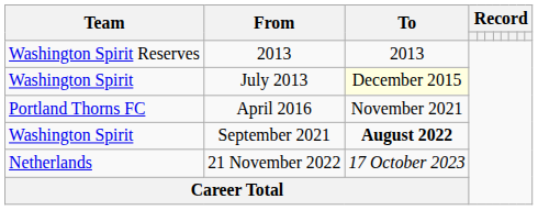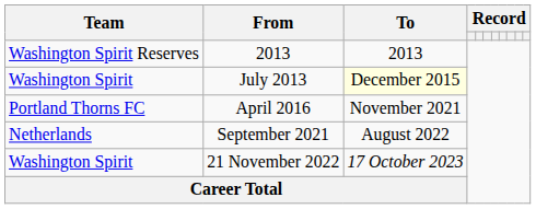 <table class="wikitable" style="text-align: center">
 <tr>
 <th rowspan=2>Team</th>
 <th rowspan=2>From</th>
 <th rowspan=2>To</th>
 <th colspan=8>Record</th>
 </tr>
 <tr>
 <th></th>
 <th></th>
 <th></th>
 <th></th>
 <th></th>
 <th></th>
 <th></th>
 <th></th>
 </tr>
 <tr>
 <td align="left"><a href='#'>Washington Spirit</a> Reserves</td>
 <td>2013</td>
 <td>2013<br></td>
 </tr>
 <tr>
 <td align="left"><a href='#'>Washington Spirit</a></td>
 <td>July 2013</td>
 <td style="background: lightyellow;">December 2015<br></td>
 </tr>
 <tr>
 <td align="left"><a href='#'>Portland Thorns FC</a></td>
 <td>April 2016</td>
 <td>November 2021<br></td>
 </tr>
 <tr>
-<td align="left"><a href='#'>Washington Spirit</a></td>
+<td align="left"><a href='#'>Netherlands</a></td>
 <td>September 2021</td>
-<td><strong>August 2022<br></strong></td>
+<td>August 2022<br></td>
 </tr>
 <tr>
-<td align="left"><a href='#'>Netherlands</a></td>
+<td align="left"><a href='#'>Washington Spirit</a></td>
 <td>21 November 2022</td>
 <td><em>17 October 2023</em><br></td>
 </tr>
 <tr>
 <th colspan=3><strong>Career Total</strong><br></th>
 </tr>
 </table>
